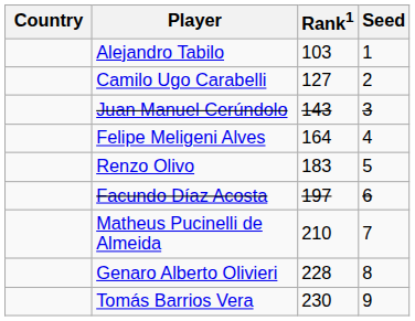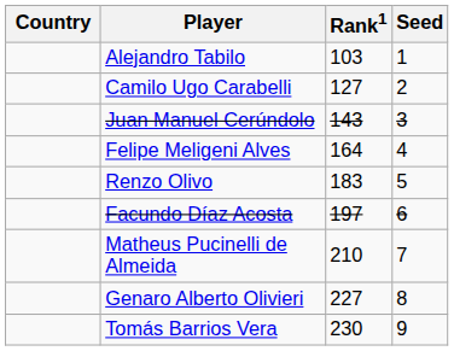 <table class="sortable wikitable">
 <tr>
 <th width="70">Country</th>
 <th width="175">Player</th>
 <th>Rank<sup>1</sup></th>
 <th>Seed</th>
 </tr>
 <tr>
 <td></td>
 <td><a href='#'>Alejandro Tabilo</a></td>
 <td>103</td>
 <td>1</td>
 </tr>
 <tr>
 <td></td>
 <td><a href='#'>Camilo Ugo Carabelli</a></td>
 <td>127</td>
 <td>2</td>
 </tr>
 <tr>
 <td><s></s></td>
 <td><s><a href='#'>Juan Manuel Cerúndolo</a></s></td>
 <td><s>143</s></td>
 <td><s>3</s></td>
 </tr>
 <tr>
 <td></td>
 <td><a href='#'>Felipe Meligeni Alves</a></td>
 <td>164</td>
 <td>4</td>
 </tr>
 <tr>
 <td></td>
 <td><a href='#'>Renzo Olivo</a></td>
 <td>183</td>
 <td>5</td>
 </tr>
 <tr>
 <td><s></s></td>
 <td><s><a href='#'>Facundo Díaz Acosta</a></s></td>
 <td><s>197</s></td>
 <td><s>6</s></td>
 </tr>
 <tr>
 <td></td>
 <td><a href='#'>Matheus Pucinelli de Almeida</a></td>
 <td>210</td>
 <td>7</td>
 </tr>
 <tr>
 <td></td>
 <td><a href='#'>Genaro Alberto Olivieri</a></td>
-<td>228</td>
+<td>227</td>
 <td>8</td>
 </tr>
 <tr>
 <td></td>
 <td><a href='#'>Tomás Barrios Vera</a></td>
 <td>230</td>
 <td>9</td>
 </tr>
 </table>
